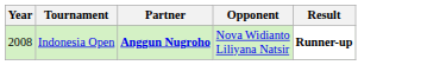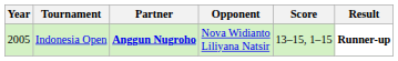 <table class="sortable wikitable" style="font-size: 90%;">
 <tr>
 <th>Year</th>
 <th>Tournament</th>
 <th>Partner</th>
 <th>Opponent</th>
+<th>Score</th>
 <th>Result</th>
 </tr>
 <tr style="background:#D4F1C5">
-<td align="center">2008</td>
+<td align="center">2005</td>
 <td align="left"><a href='#'>Indonesia Open</a></td>
 <td align="left"><strong> <a href='#'>Anggun Nugroho</a></strong></td>
 <td align="left"> <a href='#'>Nova Widianto</a><br> <a href='#'>Liliyana Natsir</a></td>
+<td align="left">13–15, 1–15</td>
 <td style="text-align:left; background:white"> <strong>Runner-up</strong></td>
 </tr>
 </table>
